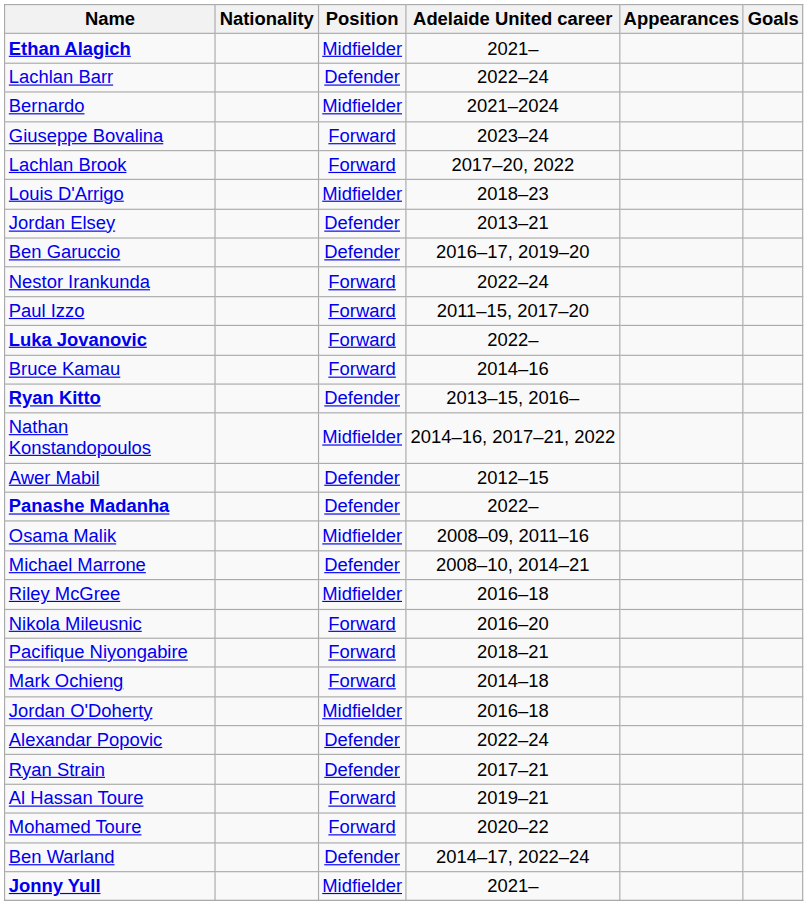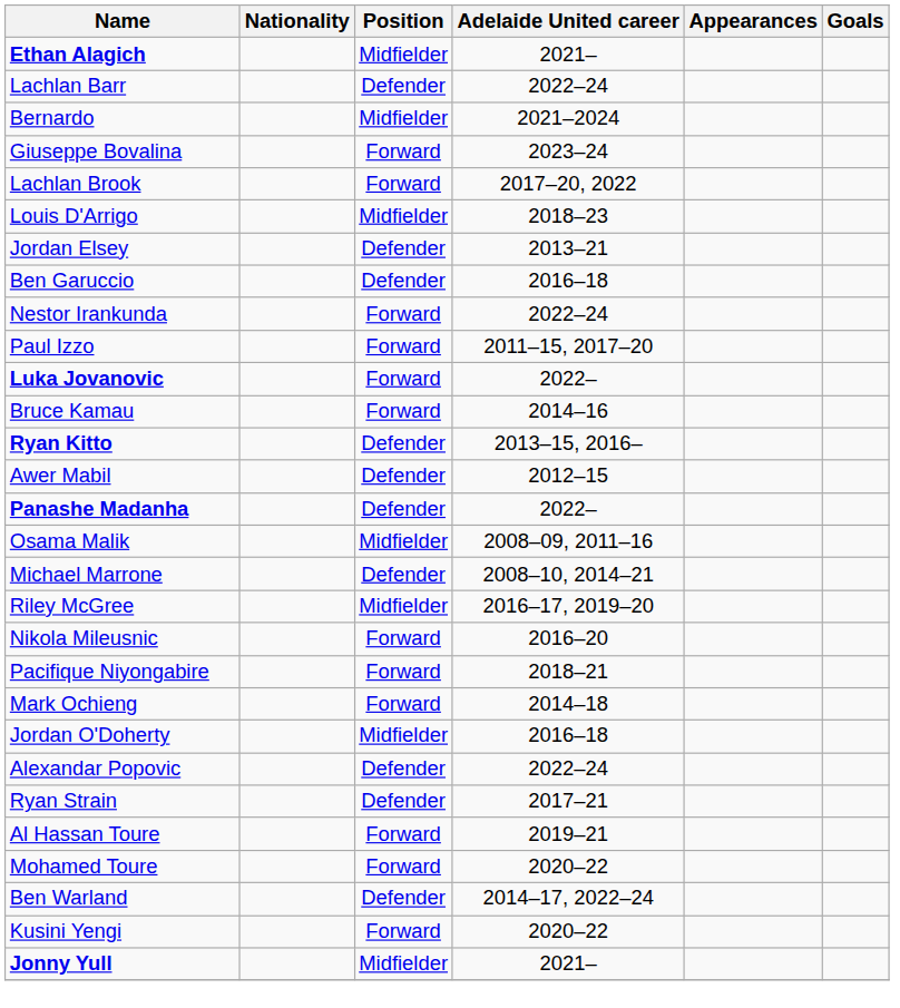 <table class="wikitable sortable" style="text-align: center;">
 <tr>
 <th style="width:11em">Name</th>
 <th>Nationality</th>
 <th>Position</th>
 <th>Adelaide United career</th>
 <th>Appearances</th>
 <th>Goals</th>
 </tr>
 <tr>
 <td align="left"><strong><a href='#'>Ethan Alagich</a></strong></td>
 <td align="left"></td>
 <td><a href='#'>Midfielder</a></td>
 <td>2021–</td>
 <td></td>
 <td></td>
 </tr>
 <tr>
 <td align="left"><a href='#'>Lachlan Barr</a></td>
 <td align="left"></td>
 <td><a href='#'>Defender</a></td>
 <td>2022–24</td>
 <td></td>
 <td></td>
 </tr>
 <tr>
 <td align="left"><a href='#'>Bernardo</a></td>
 <td align="left"></td>
 <td><a href='#'>Midfielder</a></td>
 <td>2021–2024</td>
 <td></td>
 <td></td>
 </tr>
 <tr>
 <td align="left"><a href='#'>Giuseppe Bovalina</a></td>
 <td align="left"></td>
 <td><a href='#'>Forward</a></td>
 <td>2023–24</td>
 <td></td>
 <td></td>
 </tr>
 <tr>
 <td align="left"><a href='#'>Lachlan Brook</a></td>
 <td align="left"></td>
 <td><a href='#'>Forward</a></td>
 <td>2017–20, 2022</td>
 <td></td>
 <td></td>
 </tr>
 <tr>
 <td align="left"><a href='#'>Louis D'Arrigo</a></td>
 <td align="left"></td>
 <td><a href='#'>Midfielder</a></td>
 <td>2018–23</td>
 <td></td>
 <td></td>
 </tr>
 <tr>
 <td align="left"><a href='#'>Jordan Elsey</a></td>
 <td align="left"></td>
 <td><a href='#'>Defender</a></td>
 <td>2013–21</td>
 <td></td>
 <td></td>
 </tr>
 <tr>
 <td align="left"><a href='#'>Ben Garuccio</a></td>
 <td align="left"></td>
 <td><a href='#'>Defender</a></td>
-<td>2016–17, 2019–20</td>
+<td>2016–18</td>
 <td></td>
 <td></td>
 </tr>
 <tr>
 <td align="left"><a href='#'>Nestor Irankunda</a></td>
 <td align="left"></td>
 <td><a href='#'>Forward</a></td>
 <td>2022–24</td>
 <td></td>
 <td></td>
 </tr>
 <tr>
 <td align="left"><a href='#'>Paul Izzo</a></td>
 <td align="left"></td>
 <td><a href='#'>Forward</a></td>
 <td>2011–15, 2017–20</td>
 <td></td>
 <td></td>
 </tr>
 <tr>
 <td align="left"><strong><a href='#'>Luka Jovanovic</a></strong></td>
 <td align="left"></td>
 <td><a href='#'>Forward</a></td>
 <td>2022–</td>
 <td></td>
 <td></td>
 </tr>
 <tr>
 <td align="left"><a href='#'>Bruce Kamau</a></td>
 <td align="left"></td>
 <td><a href='#'>Forward</a></td>
 <td>2014–16</td>
 <td></td>
 <td></td>
 </tr>
 <tr>
 <td align="left"><strong><a href='#'>Ryan Kitto</a></strong></td>
 <td align="left"></td>
 <td><a href='#'>Defender</a></td>
 <td>2013–15, 2016–</td>
 <td></td>
 <td></td>
 </tr>
 <tr>
-<td align="left"><a href='#'>Nathan Konstandopoulos</a></td>
-<td align="left"></td>
-<td><a href='#'>Midfielder</a></td>
-<td>2014–16, 2017–21, 2022</td>
-<td></td>
-<td></td>
-</tr>
-<tr>
 <td align="left"><a href='#'>Awer Mabil</a></td>
 <td align="left"></td>
 <td><a href='#'>Defender</a></td>
 <td>2012–15</td>
 <td></td>
 <td></td>
 </tr>
 <tr>
 <td align="left"><strong><a href='#'>Panashe Madanha</a></strong></td>
 <td align="left"></td>
 <td><a href='#'>Defender</a></td>
 <td>2022–</td>
 <td></td>
 <td></td>
 </tr>
 <tr>
 <td align="left"><a href='#'>Osama Malik</a></td>
 <td align="left"></td>
 <td><a href='#'>Midfielder</a></td>
 <td>2008–09, 2011–16</td>
 <td></td>
 <td></td>
 </tr>
 <tr>
 <td align="left"><a href='#'>Michael Marrone</a></td>
 <td align="left"></td>
 <td><a href='#'>Defender</a></td>
 <td>2008–10, 2014–21</td>
 <td></td>
 <td></td>
 </tr>
 <tr>
 <td align="left"><a href='#'>Riley McGree</a></td>
 <td align="left"></td>
 <td><a href='#'>Midfielder</a></td>
-<td>2016–18</td>
+<td>2016–17, 2019–20</td>
 <td></td>
 <td></td>
 </tr>
 <tr>
 <td align="left"><a href='#'>Nikola Mileusnic</a></td>
 <td align="left"></td>
 <td><a href='#'>Forward</a></td>
 <td>2016–20</td>
 <td></td>
 <td></td>
 </tr>
 <tr>
 <td align="left"><a href='#'>Pacifique Niyongabire</a></td>
 <td align="left"></td>
 <td><a href='#'>Forward</a></td>
 <td>2018–21</td>
 <td></td>
 <td></td>
 </tr>
 <tr>
 <td align="left"><a href='#'>Mark Ochieng</a></td>
 <td align="left"></td>
 <td><a href='#'>Forward</a></td>
 <td>2014–18</td>
 <td></td>
 <td></td>
 </tr>
 <tr>
 <td align="left"><a href='#'>Jordan O'Doherty</a></td>
 <td align="left"></td>
 <td><a href='#'>Midfielder</a></td>
 <td>2016–18</td>
 <td></td>
 <td></td>
 </tr>
 <tr>
 <td align="left"><a href='#'>Alexandar Popovic</a></td>
 <td align="left"></td>
 <td><a href='#'>Defender</a></td>
 <td>2022–24</td>
 <td></td>
 <td></td>
 </tr>
 <tr>
 <td align="left"><a href='#'>Ryan Strain</a></td>
 <td align="left"></td>
 <td><a href='#'>Defender</a></td>
 <td>2017–21</td>
 <td></td>
 <td></td>
 </tr>
 <tr>
 <td align="left"><a href='#'>Al Hassan Toure</a></td>
 <td align="left"></td>
 <td><a href='#'>Forward</a></td>
 <td>2019–21</td>
 <td></td>
 <td></td>
 </tr>
 <tr>
 <td align="left"><a href='#'>Mohamed Toure</a></td>
 <td align="left"></td>
 <td><a href='#'>Forward</a></td>
 <td>2020–22</td>
 <td></td>
 <td></td>
 </tr>
 <tr>
 <td align="left"><a href='#'>Ben Warland</a></td>
 <td align="left"></td>
 <td><a href='#'>Defender</a></td>
 <td>2014–17, 2022–24</td>
 <td></td>
 <td></td>
 </tr>
 <tr>
+<td align="left"><a href='#'>Kusini Yengi</a></td>
+<td align="left"></td>
+<td><a href='#'>Forward</a></td>
+<td>2020–22</td>
+<td></td>
+<td></td>
+</tr>
+<tr>
 <td align="left"><strong><a href='#'>Jonny Yull</a></strong></td>
 <td align="left"></td>
 <td><a href='#'>Midfielder</a></td>
 <td>2021–</td>
 <td></td>
 <td></td>
 </tr>
 <tr>
 </tr>
 </table>
